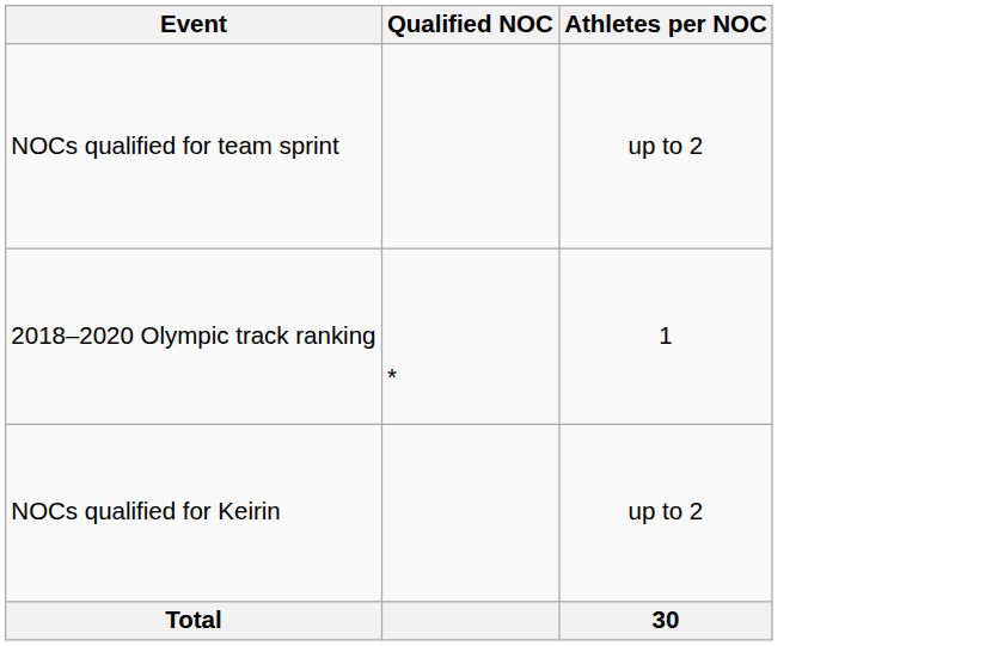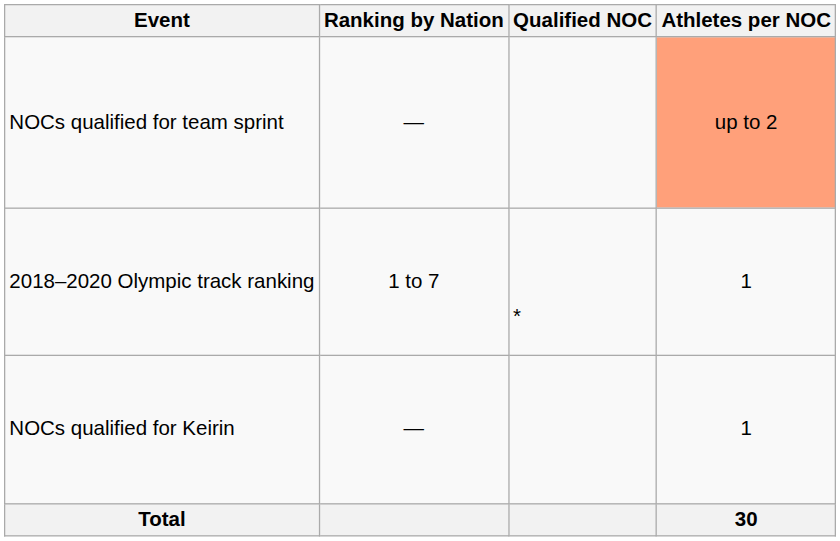 <table class="wikitable">
 <tr>
 <th>Event</th>
+<th>Ranking by Nation</th>
 <th>Qualified NOC</th>
 <th>Athletes per NOC</th>
 </tr>
 <tr>
 <td>NOCs qualified for team sprint</td>
+<td align=center>—</td>
 <td><br><br><br><br><br><br><br></td>
-<td style="text-align:center;">up to 2</td>
+<td style="background: lightsalmon; text-align:center;">up to 2</td>
 </tr>
 <tr>
 <td>2018–2020 Olympic track ranking</td>
+<td style="text-align:center;">1 to 7</td>
 <td><br><br><br><br>*<br><br></td>
 <td align=center>1</td>
 </tr>
 <tr>
 <td>NOCs qualified for Keirin</td>
+<td align=center>—</td>
 <td><br><br><br><br><br><br></td>
-<td style="text-align:center;">up to 2</td>
+<td style="text-align:center;">1</td>
 </tr>
 <tr>
 <th>Total</th>
 <th></th>
+<th></th>
 <th>30</th>
 </tr>
 </table>
